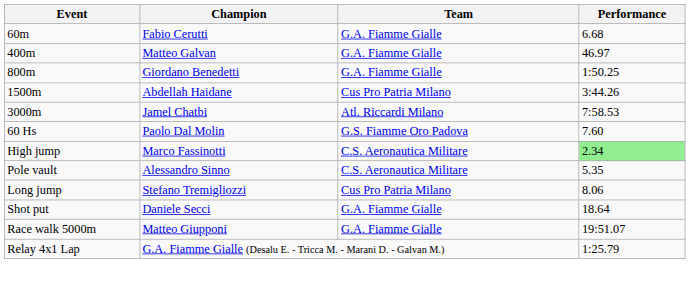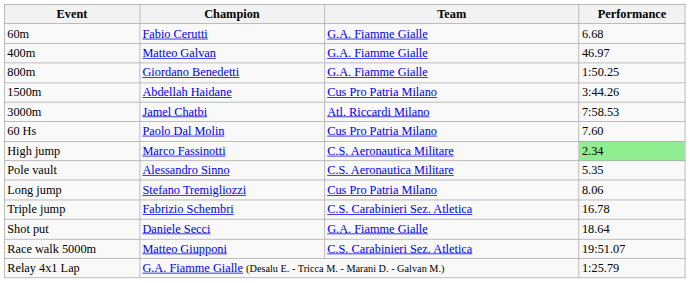 <table class="wikitable" width=70% style="font-size:100%; text-align:left;">
 <tr>
 <th>Event</th>
 <th>Champion</th>
 <th>Team</th>
 <th>Performance</th>
 </tr>
 <tr>
 <td>60m</td>
 <td><a href='#'>Fabio Cerutti</a></td>
 <td><a href='#'>G.A. Fiamme Gialle</a></td>
 <td>6.68</td>
 </tr>
 <tr>
 <td>400m</td>
 <td><a href='#'>Matteo Galvan</a></td>
 <td><a href='#'>G.A. Fiamme Gialle</a></td>
 <td>46.97</td>
 </tr>
 <tr>
 <td>800m</td>
 <td><a href='#'>Giordano Benedetti</a></td>
 <td><a href='#'>G.A. Fiamme Gialle</a></td>
 <td>1:50.25</td>
 </tr>
 <tr>
 <td>1500m</td>
 <td><a href='#'>Abdellah Haidane</a></td>
 <td><a href='#'>Cus Pro Patria Milano</a></td>
 <td>3:44.26</td>
 </tr>
 <tr>
 <td>3000m</td>
 <td><a href='#'>Jamel Chatbi</a></td>
 <td><a href='#'>Atl. Riccardi Milano</a></td>
 <td>7:58.53</td>
 </tr>
 <tr>
 <td>60 Hs</td>
 <td><a href='#'>Paolo Dal Molin</a></td>
-<td><a href='#'>G.S. Fiamme Oro Padova</a></td>
+<td><a href='#'>Cus Pro Patria Milano</a></td>
 <td>7.60</td>
 </tr>
 <tr>
 <td>High jump</td>
 <td><a href='#'>Marco Fassinotti</a></td>
 <td><a href='#'>C.S. Aeronautica Militare</a></td>
 <td style="background: lightgreen;">2.34 <small></small></td>
 </tr>
 <tr>
 <td>Pole vault</td>
 <td><a href='#'>Alessandro Sinno</a></td>
 <td><a href='#'>C.S. Aeronautica Militare</a></td>
 <td>5.35</td>
 </tr>
 <tr>
 <td>Long jump</td>
 <td><a href='#'>Stefano Tremigliozzi</a></td>
 <td><a href='#'>Cus Pro Patria Milano</a></td>
 <td>8.06</td>
 </tr>
 <tr>
+<td>Triple jump</td>
+<td><a href='#'>Fabrizio Schembri</a></td>
+<td><a href='#'>C.S. Carabinieri Sez. Atletica</a></td>
+<td>16.78</td>
+</tr>
+<tr>
 <td>Shot put</td>
 <td><a href='#'>Daniele Secci</a></td>
 <td><a href='#'>G.A. Fiamme Gialle</a></td>
 <td>18.64</td>
 </tr>
 <tr>
 <td>Race walk 5000m</td>
 <td><a href='#'>Matteo Giupponi</a></td>
-<td><a href='#'>G.A. Fiamme Gialle</a></td>
+<td><a href='#'>C.S. Carabinieri Sez. Atletica</a></td>
 <td>19:51.07</td>
 </tr>
 <tr>
 <td>Relay 4x1 Lap</td>
 <td colspan=2><a href='#'>G.A. Fiamme Gialle</a> <small>(Desalu E. - Tricca M. - Marani D. - Galvan M.)</small></td>
 <td>1:25.79</td>
 </tr>
 </table>
